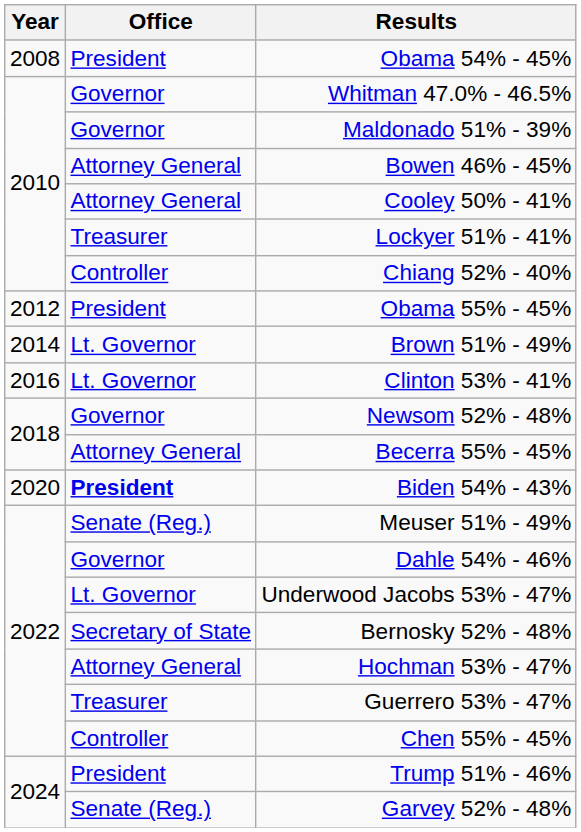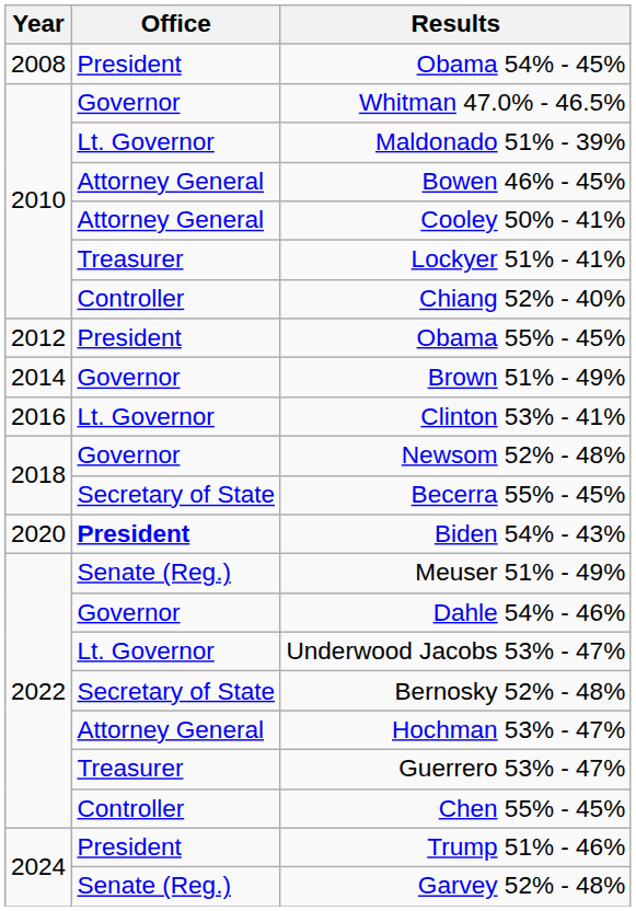 <table class=wikitable>
 <tr>
 <th>Year</th>
 <th>Office</th>
 <th>Results</th>
 </tr>
 <tr>
 <td>2008</td>
 <td><a href='#'>President</a></td>
 <td align="right" ><a href='#'>Obama</a> 54% - 45%</td>
 </tr>
 <tr>
 <td rowspan=6>2010</td>
 <td><a href='#'>Governor</a></td>
 <td align="right" ><a href='#'>Whitman</a> 47.0% - 46.5%</td>
 </tr>
 <tr>
-<td><a href='#'>Governor</a></td>
+<td><a href='#'>Lt. Governor</a></td>
 <td align="right" ><a href='#'>Maldonado</a> 51% - 39%</td>
 </tr>
 <tr>
 <td><a href='#'>Attorney General</a></td>
 <td align="right" ><a href='#'>Bowen</a> 46% - 45%</td>
 </tr>
 <tr>
 <td><a href='#'>Attorney General</a></td>
 <td align="right" ><a href='#'>Cooley</a> 50% - 41%</td>
 </tr>
 <tr>
 <td><a href='#'>Treasurer</a></td>
 <td align="right" ><a href='#'>Lockyer</a> 51% - 41%</td>
 </tr>
 <tr>
 <td><a href='#'>Controller</a></td>
 <td align="right" ><a href='#'>Chiang</a> 52% - 40%</td>
 </tr>
 <tr>
 <td>2012</td>
 <td><a href='#'>President</a></td>
 <td align="right" ><a href='#'>Obama</a> 55% - 45%</td>
 </tr>
 <tr>
 <td>2014</td>
-<td><a href='#'>Lt. Governor</a></td>
+<td><a href='#'>Governor</a></td>
 <td align="right" ><a href='#'>Brown</a> 51% - 49%</td>
 </tr>
 <tr>
 <td>2016</td>
 <td><a href='#'>Lt. Governor</a></td>
 <td align="right" ><a href='#'>Clinton</a> 53% - 41%</td>
 </tr>
 <tr>
 <td rowspan=2>2018</td>
 <td><a href='#'>Governor</a></td>
 <td align="right" ><a href='#'>Newsom</a> 52% - 48%</td>
 </tr>
 <tr>
-<td><a href='#'>Attorney General</a></td>
+<td><a href='#'>Secretary of State</a></td>
 <td align="right" ><a href='#'>Becerra</a> 55% - 45%</td>
 </tr>
 <tr>
 <td>2020</td>
 <td><strong><a href='#'>President</a></strong></td>
 <td align="right" ><a href='#'>Biden</a> 54% - 43%</td>
 </tr>
 <tr>
 <td rowspan=7>2022</td>
 <td><a href='#'>Senate (Reg.)</a></td>
 <td align="right" >Meuser 51% - 49%</td>
 </tr>
 <tr>
 <td><a href='#'>Governor</a></td>
 <td align="right" ><a href='#'>Dahle</a> 54% - 46%</td>
 </tr>
 <tr>
 <td><a href='#'>Lt. Governor</a></td>
 <td align="right" >Underwood Jacobs 53% - 47%</td>
 </tr>
 <tr>
 <td><a href='#'>Secretary of State</a></td>
 <td align="right" >Bernosky 52% - 48%</td>
 </tr>
 <tr>
 <td><a href='#'>Attorney General</a></td>
 <td align="right" ><a href='#'>Hochman</a> 53% - 47%</td>
 </tr>
 <tr>
 <td><a href='#'>Treasurer</a></td>
 <td align="right" >Guerrero 53% - 47%</td>
 </tr>
 <tr>
 <td><a href='#'>Controller</a></td>
 <td align="right" ><a href='#'>Chen</a> 55% - 45%</td>
 </tr>
 <tr>
 <td rowspan=2>2024</td>
 <td><a href='#'>President</a></td>
 <td align="right" ><a href='#'>Trump</a> 51% - 46%</td>
 </tr>
 <tr>
 <td><a href='#'>Senate (Reg.)</a></td>
 <td align="right" ><a href='#'>Garvey</a> 52% - 48%</td>
 </tr>
 </table>
